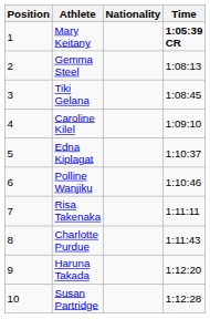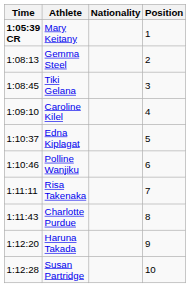 <table class="wikitable sortable" border="1"  style="font-size:95%;" width=40%>
 <tr>
-<th width="10%">Position</th>
+<th width="20%">Time</th>
 <th width="40%">Athlete</th>
 <th width="30%">Nationality</th>
-<th width="20%">Time</th>
+<th width="10%">Position</th>
 </tr>
 <tr>
-<td>1</td>
+<td><strong>1:05:39 CR</strong></td>
 <td><a href='#'>Mary Keitany</a></td>
 <td></td>
-<td><strong>1:05:39 CR</strong></td>
+<td>1</td>
 </tr>
 <tr>
-<td>2</td>
+<td>1:08:13</td>
 <td><a href='#'>Gemma Steel</a></td>
 <td></td>
-<td>1:08:13</td>
+<td>2</td>
 </tr>
 <tr>
-<td>3</td>
+<td>1:08:45</td>
 <td><a href='#'>Tiki Gelana</a></td>
 <td></td>
-<td>1:08:45</td>
+<td>3</td>
 </tr>
 <tr>
-<td>4</td>
+<td>1:09:10</td>
 <td><a href='#'>Caroline Kilel</a></td>
 <td></td>
-<td>1:09:10</td>
+<td>4</td>
 </tr>
 <tr>
-<td>5</td>
+<td>1:10:37</td>
 <td><a href='#'>Edna Kiplagat</a></td>
 <td></td>
-<td>1:10:37</td>
+<td>5</td>
 </tr>
 <tr>
-<td>6</td>
+<td>1:10:46</td>
 <td><a href='#'>Polline Wanjiku</a></td>
 <td></td>
-<td>1:10:46</td>
+<td>6</td>
 </tr>
 <tr>
-<td>7</td>
+<td>1:11:11</td>
 <td><a href='#'>Risa Takenaka</a></td>
 <td></td>
-<td>1:11:11</td>
+<td>7</td>
 </tr>
 <tr>
-<td>8</td>
+<td>1:11:43</td>
 <td><a href='#'>Charlotte Purdue</a></td>
 <td></td>
-<td>1:11:43</td>
+<td>8</td>
 </tr>
 <tr>
-<td>9</td>
+<td>1:12:20</td>
 <td><a href='#'>Haruna Takada</a></td>
 <td></td>
-<td>1:12:20</td>
+<td>9</td>
 </tr>
 <tr>
-<td>10</td>
+<td>1:12:28</td>
 <td><a href='#'>Susan Partridge</a></td>
 <td></td>
-<td>1:12:28</td>
+<td>10</td>
 </tr>
 </table>
